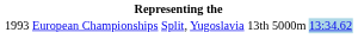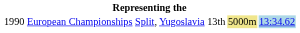 <table>
 <tr>
 <th colspan="6">Representing the </th>
 </tr>
 <tr>
-<td>1993</td>
+<td>1990</td>
 <td><a href='#'>European Championships</a></td>
 <td><a href='#'>Split</a>, <a href='#'>Yugoslavia</a></td>
 <td>13th</td>
-<td>5000m</td>
+<td style="background: khaki;">5000m</td>
 <td style="background: lightblue;"><a href='#'>13:34.62</a></td>
 </tr>
 </table>
